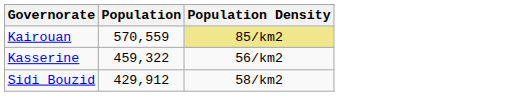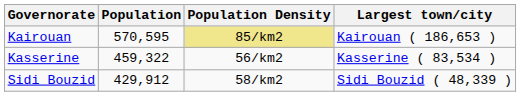 <table class="wikitable">
 <tr>
 <th>Governorate</th>
 <th>Population</th>
 <th>Population Density</th>
+<th>Largest town/city</th>
 </tr>
 <tr>
 <td><a href='#'>Kairouan</a></td>
-<td align="center">570,559</td>
+<td align="center">570,595</td>
 <td align="center" style="background: khaki;">85/km2</td>
+<td><a href='#'>Kairouan</a> ( 186,653 )</td>
 </tr>
 <tr>
 <td><a href='#'>Kasserine</a></td>
 <td align="center">459,322</td>
 <td align="center">56/km2</td>
+<td><a href='#'>Kasserine</a> ( 83,534 )</td>
 </tr>
 <tr>
 <td><a href='#'>Sidi Bouzid</a></td>
 <td align="center">429,912</td>
 <td align="center">58/km2</td>
+<td><a href='#'>Sidi Bouzid</a> ( 48,339 )</td>
 </tr>
 </table>
